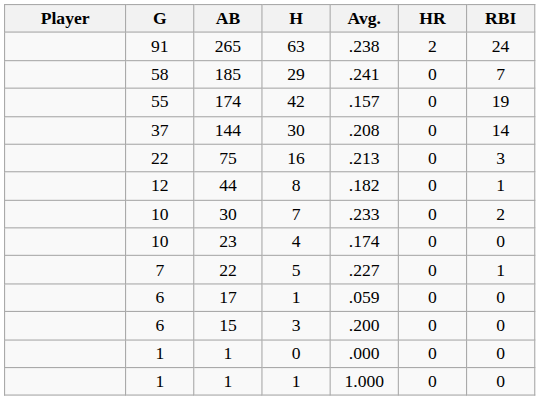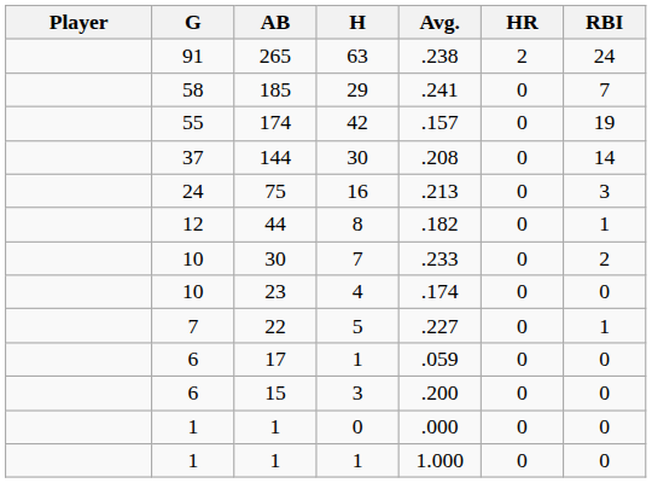 <table class="wikitable sortable">
 <tr>
 <th bgcolor="#DDDDFF" width="16%">Player</th>
 <th bgcolor="#DDDDFF" width="9%">G</th>
 <th bgcolor="#DDDDFF" width="9%">AB</th>
 <th bgcolor="#DDDDFF" width="9%">H</th>
 <th bgcolor="#DDDDFF" width="9%">Avg.</th>
 <th bgcolor="#DDDDFF" width="9%">HR</th>
 <th bgcolor="#DDDDFF" width="9%">RBI</th>
 </tr>
 <tr align="center">
 <td></td>
 <td>91</td>
 <td>265</td>
 <td>63</td>
 <td>.238</td>
 <td>2</td>
 <td>24</td>
 </tr>
 <tr align="center">
 <td></td>
 <td>58</td>
 <td>185</td>
 <td>29</td>
 <td>.241</td>
 <td>0</td>
 <td>7</td>
 </tr>
 <tr align="center">
 <td></td>
 <td>55</td>
 <td>174</td>
 <td>42</td>
 <td>.157</td>
 <td>0</td>
 <td>19</td>
 </tr>
 <tr align="center">
 <td></td>
 <td>37</td>
 <td>144</td>
 <td>30</td>
 <td>.208</td>
 <td>0</td>
 <td>14</td>
 </tr>
 <tr align="center">
 <td></td>
-<td>22</td>
+<td>24</td>
 <td>75</td>
 <td>16</td>
 <td>.213</td>
 <td>0</td>
 <td>3</td>
 </tr>
 <tr align="center">
 <td></td>
 <td>12</td>
 <td>44</td>
 <td>8</td>
 <td>.182</td>
 <td>0</td>
 <td>1</td>
 </tr>
 <tr align="center">
 <td></td>
 <td>10</td>
 <td>30</td>
 <td>7</td>
 <td>.233</td>
 <td>0</td>
 <td>2</td>
 </tr>
 <tr align="center">
 <td></td>
 <td>10</td>
 <td>23</td>
 <td>4</td>
 <td>.174</td>
 <td>0</td>
 <td>0</td>
 </tr>
 <tr align="center">
 <td></td>
 <td>7</td>
 <td>22</td>
 <td>5</td>
 <td>.227</td>
 <td>0</td>
 <td>1</td>
 </tr>
 <tr align="center">
 <td></td>
 <td>6</td>
 <td>17</td>
 <td>1</td>
 <td>.059</td>
 <td>0</td>
 <td>0</td>
 </tr>
 <tr align="center">
 <td></td>
 <td>6</td>
 <td>15</td>
 <td>3</td>
 <td>.200</td>
 <td>0</td>
 <td>0</td>
 </tr>
 <tr align="center">
 <td></td>
 <td>1</td>
 <td>1</td>
 <td>0</td>
 <td>.000</td>
 <td>0</td>
 <td>0</td>
 </tr>
 <tr align="center">
 <td></td>
 <td>1</td>
 <td>1</td>
 <td>1</td>
 <td>1.000</td>
 <td>0</td>
 <td>0</td>
 </tr>
 </table>
